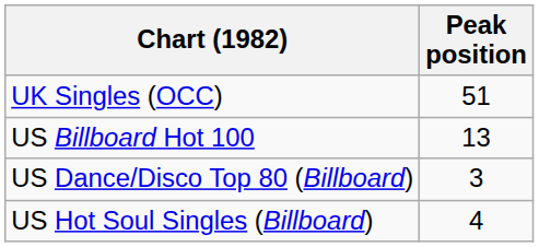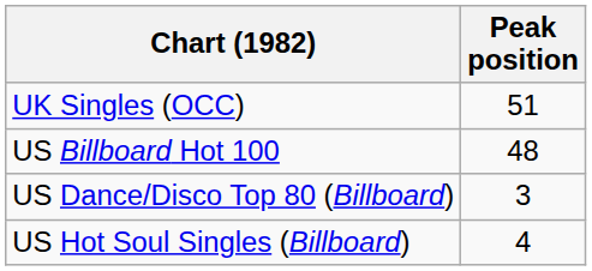 <table class="wikitable sortable">
 <tr>
 <th>Chart (1982)</th>
 <th>Peak<br>position</th>
 </tr>
 <tr>
 <td><a href='#'>UK Singles</a> (<a href='#'>OCC</a>)</td>
 <td align="center">51</td>
 </tr>
 <tr>
 <td>US <a href='#'><em>Billboard</em> Hot 100</a></td>
-<td align="center">13</td>
+<td align="center">48</td>
 </tr>
 <tr>
 <td>US <a href='#'>Dance/Disco Top 80</a> (<em><a href='#'>Billboard</a></em>)</td>
 <td align="center">3</td>
 </tr>
 <tr>
 <td>US <a href='#'>Hot Soul Singles</a> (<em><a href='#'>Billboard</a></em>)</td>
 <td align="center">4</td>
 </tr>
 </table>
